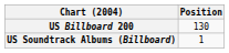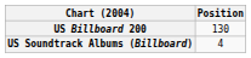 <table class="wikitable sortable plainrowheaders" style="text-align:center">
 <tr>
 <th scope="col">Chart (2004)</th>
 <th scope="col">Position</th>
 </tr>
 <tr>
 <th scope="row">US <em>Billboard</em> 200</th>
 <td>130</td>
 </tr>
 <tr>
 <th scope="row">US Soundtrack Albums (<em>Billboard</em>)</th>
-<td>1</td>
+<td>4</td>
 </tr>
 </table>
